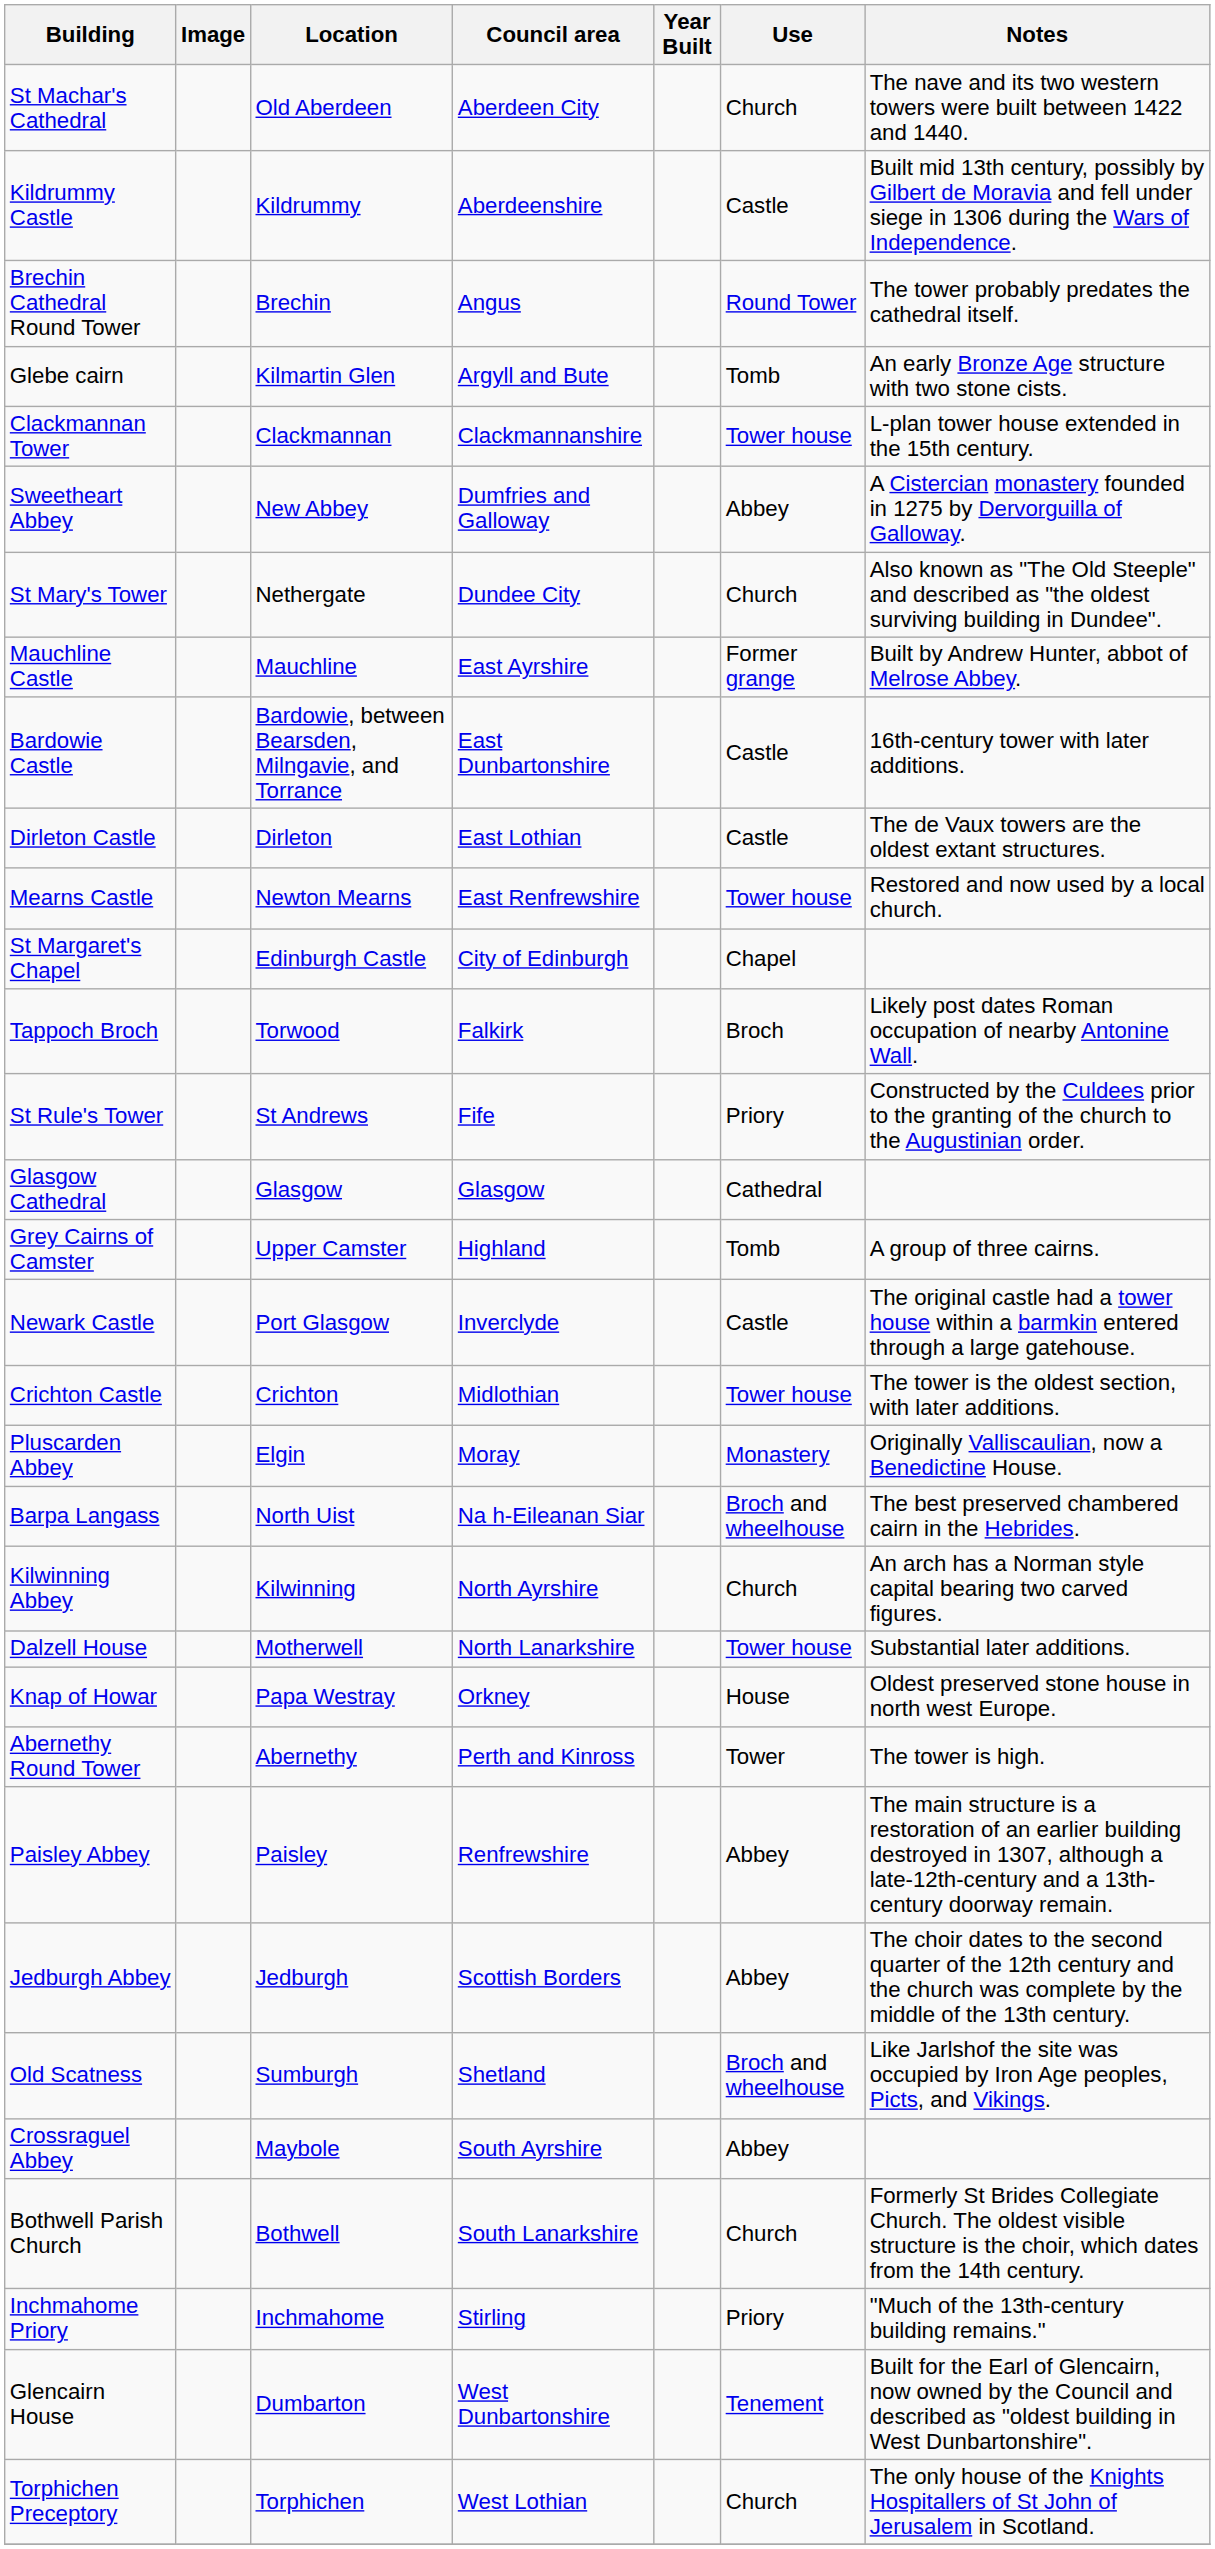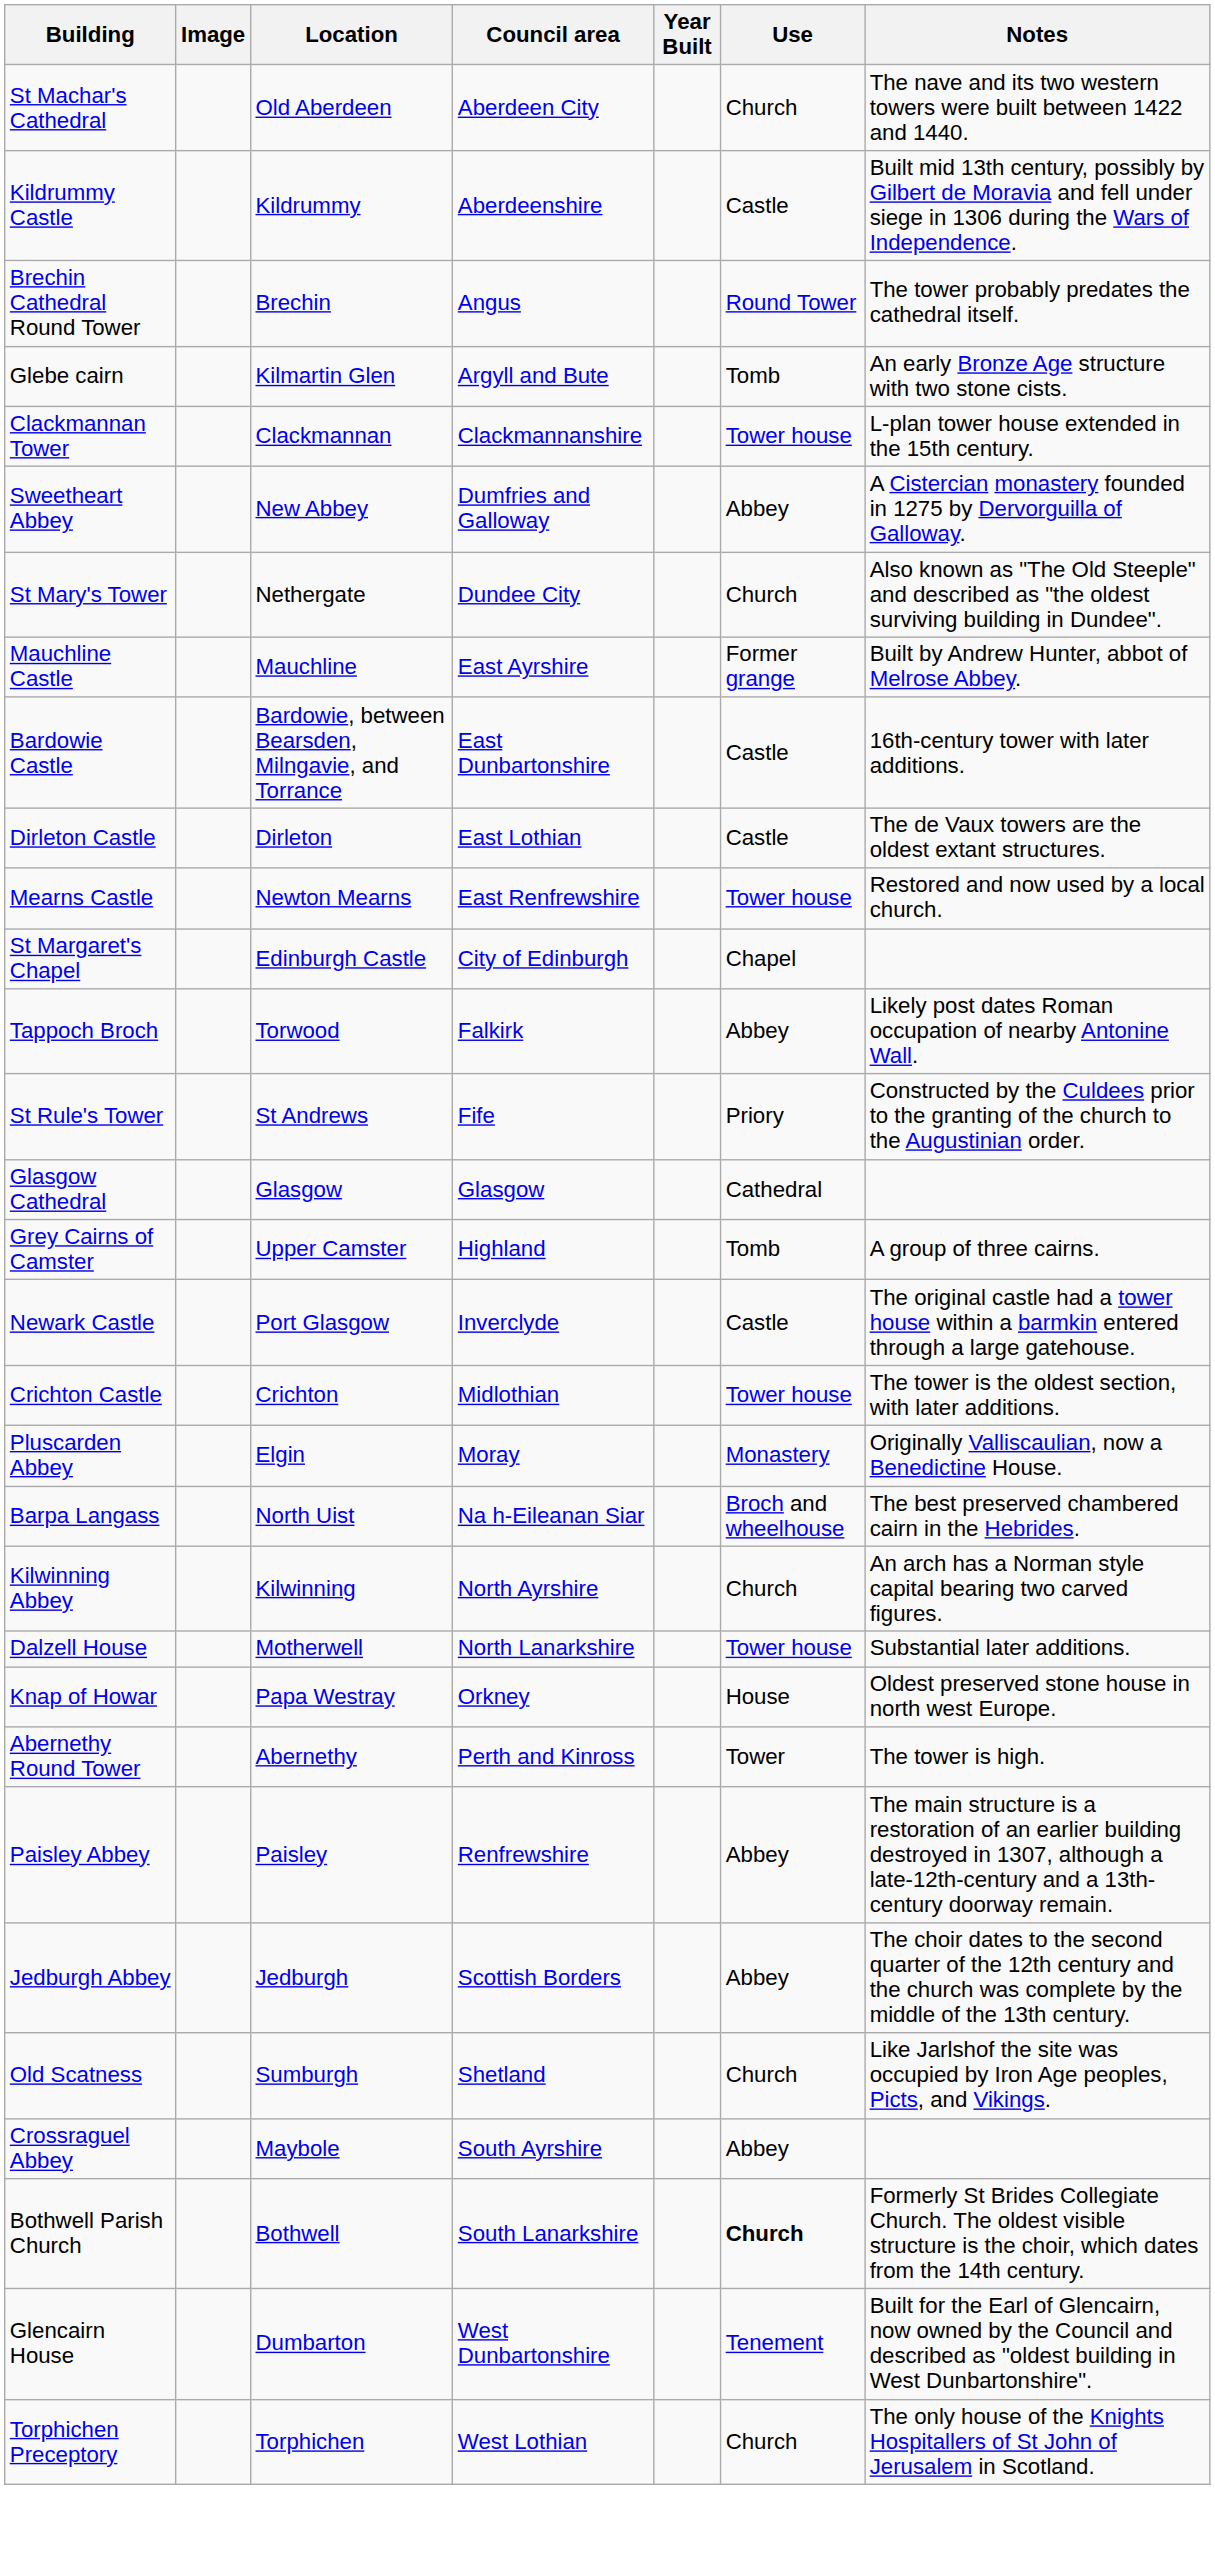 <table class="wikitable sortable">
 <tr>
 <th>Building</th>
 <th>Image</th>
 <th>Location</th>
 <th>Council area</th>
 <th>Year Built</th>
 <th>Use</th>
 <th>Notes</th>
 </tr>
 <tr>
 <td><a href='#'>St Machar's Cathedral</a></td>
 <td></td>
 <td><a href='#'>Old Aberdeen</a></td>
 <td><a href='#'>Aberdeen City</a></td>
 <td></td>
 <td>Church</td>
 <td>The nave and its two western towers were built between 1422 and 1440.</td>
 </tr>
 <tr>
 <td><a href='#'>Kildrummy Castle</a></td>
 <td></td>
 <td><a href='#'>Kildrummy</a></td>
 <td><a href='#'>Aberdeenshire</a></td>
 <td></td>
 <td>Castle</td>
 <td>Built mid 13th century, possibly by <a href='#'>Gilbert de Moravia</a> and fell under siege in 1306 during the <a href='#'>Wars of Independence</a>.</td>
 </tr>
 <tr>
 <td><a href='#'>Brechin Cathedral</a> Round Tower</td>
 <td></td>
 <td><a href='#'>Brechin</a></td>
 <td><a href='#'>Angus</a></td>
 <td></td>
 <td><a href='#'>Round Tower</a></td>
 <td>The tower probably predates the cathedral itself.</td>
 </tr>
 <tr>
 <td>Glebe cairn</td>
 <td></td>
 <td><a href='#'>Kilmartin Glen</a></td>
 <td><a href='#'>Argyll and Bute</a></td>
 <td></td>
 <td>Tomb</td>
 <td>An early <a href='#'>Bronze Age</a> structure with two stone cists.</td>
 </tr>
 <tr>
 <td><a href='#'>Clackmannan Tower</a></td>
 <td></td>
 <td><a href='#'>Clackmannan</a></td>
 <td><a href='#'>Clackmannanshire</a></td>
 <td></td>
 <td><a href='#'>Tower house</a></td>
 <td>L-plan tower house extended in the 15th century.</td>
 </tr>
 <tr>
 <td><a href='#'>Sweetheart Abbey</a></td>
 <td></td>
 <td><a href='#'>New Abbey</a></td>
 <td><a href='#'>Dumfries and Galloway</a></td>
 <td></td>
 <td>Abbey</td>
 <td>A <a href='#'>Cistercian</a> <a href='#'>monastery</a> founded in  1275 by <a href='#'>Dervorguilla of Galloway</a>.</td>
 </tr>
 <tr>
 <td><a href='#'>St Mary's Tower</a></td>
 <td></td>
 <td>Nethergate</td>
 <td><a href='#'>Dundee City</a></td>
 <td></td>
 <td>Church</td>
 <td>Also known as "The Old Steeple" and described as "the oldest surviving building in Dundee".</td>
 </tr>
 <tr>
 <td><a href='#'>Mauchline Castle</a></td>
 <td></td>
 <td><a href='#'>Mauchline</a></td>
 <td><a href='#'>East Ayrshire</a></td>
 <td></td>
 <td>Former <a href='#'>grange</a></td>
 <td>Built by Andrew Hunter,  abbot of <a href='#'>Melrose Abbey</a>.</td>
 </tr>
 <tr>
 <td><a href='#'>Bardowie Castle</a></td>
 <td></td>
 <td><a href='#'>Bardowie</a>, between <a href='#'>Bearsden</a>, <a href='#'>Milngavie</a>, and <a href='#'>Torrance</a></td>
 <td><a href='#'>East Dunbartonshire</a></td>
 <td></td>
 <td>Castle</td>
 <td>16th-century tower with later additions.</td>
 </tr>
 <tr>
 <td><a href='#'>Dirleton Castle</a></td>
 <td></td>
 <td><a href='#'>Dirleton</a></td>
 <td><a href='#'>East Lothian</a></td>
 <td></td>
 <td>Castle</td>
 <td>The de Vaux towers are the oldest extant structures.</td>
 </tr>
 <tr>
 <td><a href='#'>Mearns Castle</a></td>
 <td></td>
 <td><a href='#'>Newton Mearns</a></td>
 <td><a href='#'>East Renfrewshire</a></td>
 <td></td>
 <td><a href='#'>Tower house</a></td>
 <td>Restored and now used by a local church.</td>
 </tr>
 <tr>
 <td><a href='#'>St Margaret's Chapel</a></td>
 <td></td>
 <td><a href='#'>Edinburgh Castle</a></td>
 <td><a href='#'>City of Edinburgh</a></td>
 <td></td>
 <td>Chapel</td>
 <td></td>
 </tr>
 <tr>
 <td><a href='#'>Tappoch Broch</a></td>
 <td></td>
 <td><a href='#'>Torwood</a></td>
 <td><a href='#'>Falkirk</a></td>
 <td></td>
-<td>Broch</td>
+<td>Abbey</td>
 <td>Likely post dates Roman occupation of nearby <a href='#'>Antonine Wall</a>.</td>
 </tr>
 <tr>
 <td><a href='#'>St Rule's Tower</a></td>
 <td></td>
 <td><a href='#'>St Andrews</a></td>
 <td><a href='#'>Fife</a></td>
 <td></td>
 <td>Priory</td>
 <td>Constructed by the <a href='#'>Culdees</a> prior to the granting of the church to the <a href='#'>Augustinian</a> order.</td>
 </tr>
 <tr>
 <td><a href='#'>Glasgow Cathedral</a></td>
 <td></td>
 <td><a href='#'>Glasgow</a></td>
 <td><a href='#'>Glasgow</a></td>
 <td></td>
 <td>Cathedral</td>
 <td></td>
 </tr>
 <tr>
 <td><a href='#'>Grey Cairns of Camster</a></td>
 <td></td>
 <td><a href='#'>Upper Camster</a></td>
 <td><a href='#'>Highland</a></td>
 <td></td>
 <td>Tomb</td>
 <td>A group of three cairns.</td>
 </tr>
 <tr>
 <td><a href='#'>Newark Castle</a></td>
 <td></td>
 <td><a href='#'>Port Glasgow</a></td>
 <td><a href='#'>Inverclyde</a></td>
 <td></td>
 <td>Castle</td>
 <td>The original castle had a <a href='#'>tower house</a> within a <a href='#'>barmkin</a> entered through a large gatehouse.</td>
 </tr>
 <tr>
 <td><a href='#'>Crichton Castle</a></td>
 <td></td>
 <td><a href='#'>Crichton</a></td>
 <td><a href='#'>Midlothian</a></td>
 <td></td>
 <td><a href='#'>Tower house</a></td>
 <td>The tower is the oldest section, with later additions.</td>
 </tr>
 <tr>
 <td><a href='#'>Pluscarden Abbey</a></td>
 <td></td>
 <td><a href='#'>Elgin</a></td>
 <td><a href='#'>Moray</a></td>
 <td></td>
 <td><a href='#'>Monastery</a></td>
 <td>Originally <a href='#'>Valliscaulian</a>, now a  <a href='#'>Benedictine</a> House.</td>
 </tr>
 <tr>
 <td><a href='#'>Barpa Langass</a></td>
 <td></td>
 <td><a href='#'>North Uist</a></td>
 <td><a href='#'>Na h-Eileanan Siar</a></td>
 <td></td>
 <td><a href='#'>Broch</a> and <a href='#'>wheelhouse</a></td>
 <td>The best preserved chambered cairn in the <a href='#'>Hebrides</a>.</td>
 </tr>
 <tr>
 <td><a href='#'>Kilwinning Abbey</a></td>
 <td></td>
 <td><a href='#'>Kilwinning</a></td>
 <td><a href='#'>North Ayrshire</a></td>
 <td></td>
 <td>Church</td>
 <td>An arch has a Norman style capital bearing two carved figures.</td>
 </tr>
 <tr>
 <td><a href='#'>Dalzell House</a></td>
 <td></td>
 <td><a href='#'>Motherwell</a></td>
 <td><a href='#'>North Lanarkshire</a></td>
 <td></td>
 <td><a href='#'>Tower house</a></td>
 <td>Substantial later additions.</td>
 </tr>
 <tr>
 <td><a href='#'>Knap of Howar</a></td>
 <td></td>
 <td><a href='#'>Papa Westray</a></td>
 <td><a href='#'>Orkney</a></td>
 <td></td>
 <td>House</td>
 <td>Oldest preserved stone house in north west Europe.</td>
 </tr>
 <tr>
 <td><a href='#'>Abernethy Round Tower</a></td>
 <td></td>
 <td><a href='#'>Abernethy</a></td>
 <td><a href='#'>Perth and Kinross</a></td>
 <td></td>
 <td>Tower</td>
 <td>The tower is  high.</td>
 </tr>
 <tr>
 <td><a href='#'>Paisley Abbey</a></td>
 <td></td>
 <td><a href='#'>Paisley</a></td>
 <td><a href='#'>Renfrewshire</a></td>
 <td></td>
 <td>Abbey</td>
 <td>The main structure is a restoration of an earlier building destroyed in 1307, although a late-12th-century and a 13th-century doorway remain.</td>
 </tr>
 <tr>
 <td><a href='#'>Jedburgh Abbey</a></td>
 <td></td>
 <td><a href='#'>Jedburgh</a></td>
 <td><a href='#'>Scottish Borders</a></td>
 <td></td>
 <td>Abbey</td>
 <td>The choir dates to the second quarter of the 12th century and the church was complete by the middle of the 13th century.</td>
 </tr>
 <tr>
 <td><a href='#'>Old Scatness</a></td>
 <td></td>
 <td><a href='#'>Sumburgh</a></td>
 <td><a href='#'>Shetland</a></td>
 <td></td>
-<td><a href='#'>Broch</a> and <a href='#'>wheelhouse</a></td>
+<td>Church</td>
 <td>Like Jarlshof the site was occupied by Iron Age peoples, <a href='#'>Picts</a>, and <a href='#'>Vikings</a>.</td>
 </tr>
 <tr>
 <td><a href='#'>Crossraguel Abbey</a></td>
 <td></td>
 <td><a href='#'>Maybole</a></td>
 <td><a href='#'>South Ayrshire</a></td>
 <td></td>
 <td>Abbey</td>
 <td></td>
 </tr>
 <tr>
 <td>Bothwell Parish Church</td>
 <td></td>
 <td><a href='#'>Bothwell</a></td>
 <td><a href='#'>South Lanarkshire</a></td>
 <td></td>
-<td>Church</td>
+<td><strong>Church</strong></td>
 <td>Formerly St Brides Collegiate Church. The oldest visible structure is the choir, which dates from the 14th century.</td>
-</tr>
-<tr>
-<td><a href='#'>Inchmahome Priory</a></td>
-<td></td>
-<td><a href='#'>Inchmahome</a></td>
-<td><a href='#'>Stirling</a></td>
-<td></td>
-<td>Priory</td>
-<td>"Much of the 13th-century building remains."</td>
 </tr>
 <tr>
 <td>Glencairn House</td>
 <td></td>
 <td><a href='#'>Dumbarton</a></td>
 <td><a href='#'>West Dunbartonshire</a></td>
 <td></td>
 <td><a href='#'>Tenement</a></td>
 <td>Built for the Earl of Glencairn, now owned by the Council and described as "oldest building in West Dunbartonshire".</td>
 </tr>
 <tr>
 <td><a href='#'>Torphichen Preceptory</a></td>
 <td></td>
 <td><a href='#'>Torphichen</a></td>
 <td><a href='#'>West Lothian</a></td>
 <td></td>
 <td>Church</td>
 <td>The only house of the <a href='#'>Knights Hospitallers of St John of Jerusalem</a> in Scotland.</td>
 </tr>
 <tr>
 </tr>
 </table>
